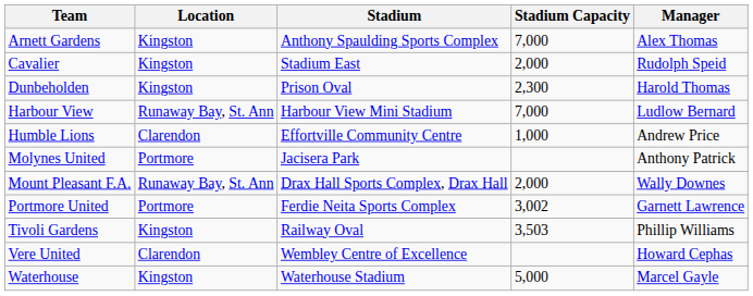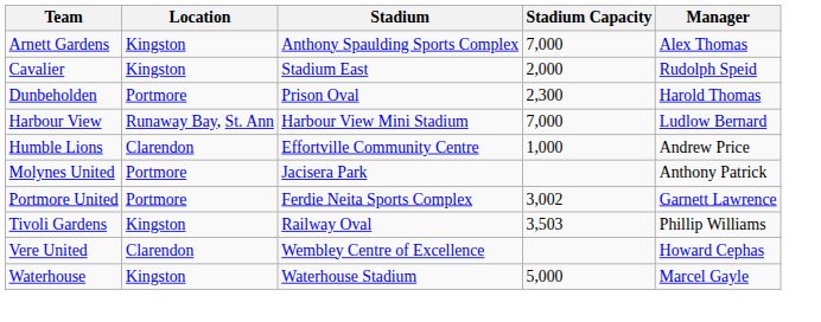 <table class="wikitable sortable">
 <tr>
 <th>Team</th>
 <th>Location</th>
 <th>Stadium</th>
 <th>Stadium Capacity</th>
 <th>Manager</th>
 </tr>
 <tr>
 <td><a href='#'>Arnett Gardens</a></td>
 <td><a href='#'>Kingston</a></td>
 <td><a href='#'>Anthony Spaulding Sports Complex</a></td>
 <td>7,000</td>
 <td> <a href='#'>Alex Thomas</a></td>
 </tr>
 <tr>
 <td><a href='#'>Cavalier</a></td>
 <td><a href='#'>Kingston</a></td>
 <td><a href='#'>Stadium East</a></td>
 <td>2,000</td>
 <td> <a href='#'>Rudolph Speid</a></td>
 </tr>
 <tr>
 <td><a href='#'>Dunbeholden</a></td>
-<td><a href='#'>Kingston</a></td>
+<td><a href='#'>Portmore</a></td>
 <td><a href='#'>Prison Oval</a></td>
 <td>2,300</td>
 <td> <a href='#'>Harold Thomas</a></td>
 </tr>
 <tr>
 <td><a href='#'>Harbour View</a></td>
 <td><a href='#'>Runaway Bay</a>, <a href='#'>St. Ann</a></td>
 <td><a href='#'>Harbour View Mini Stadium</a></td>
 <td>7,000</td>
 <td> <a href='#'>Ludlow Bernard</a></td>
 </tr>
 <tr>
 <td><a href='#'>Humble Lions</a></td>
 <td><a href='#'>Clarendon</a></td>
 <td><a href='#'>Effortville Community Centre</a></td>
 <td>1,000</td>
 <td> Andrew Price</td>
 </tr>
 <tr>
 <td><a href='#'>Molynes United</a></td>
 <td><a href='#'>Portmore</a></td>
 <td><a href='#'>Jacisera Park</a></td>
 <td></td>
 <td> Anthony Patrick</td>
-</tr>
-<tr>
-<td><a href='#'>Mount Pleasant F.A.</a></td>
-<td><a href='#'>Runaway Bay</a>, <a href='#'>St. Ann</a></td>
-<td><a href='#'>Drax Hall Sports Complex</a>, <a href='#'>Drax Hall</a></td>
-<td>2,000</td>
-<td> <a href='#'>Wally Downes</a></td>
 </tr>
 <tr>
 <td><a href='#'>Portmore United</a></td>
 <td><a href='#'>Portmore</a></td>
 <td><a href='#'>Ferdie Neita Sports Complex</a></td>
 <td>3,002</td>
 <td>  <a href='#'>Garnett Lawrence</a></td>
 </tr>
 <tr>
 <td><a href='#'>Tivoli Gardens</a></td>
 <td><a href='#'>Kingston</a></td>
 <td><a href='#'>Railway Oval</a></td>
 <td>3,503</td>
 <td> Phillip Williams</td>
 </tr>
 <tr>
 <td><a href='#'>Vere United</a></td>
 <td><a href='#'>Clarendon</a></td>
 <td><a href='#'>Wembley Centre of Excellence</a></td>
 <td></td>
 <td> <a href='#'>Howard Cephas</a></td>
 </tr>
 <tr>
 <td><a href='#'>Waterhouse</a></td>
 <td><a href='#'>Kingston</a></td>
 <td><a href='#'>Waterhouse Stadium</a></td>
 <td>5,000</td>
 <td> <a href='#'>Marcel Gayle</a></td>
 </tr>
 </table>
